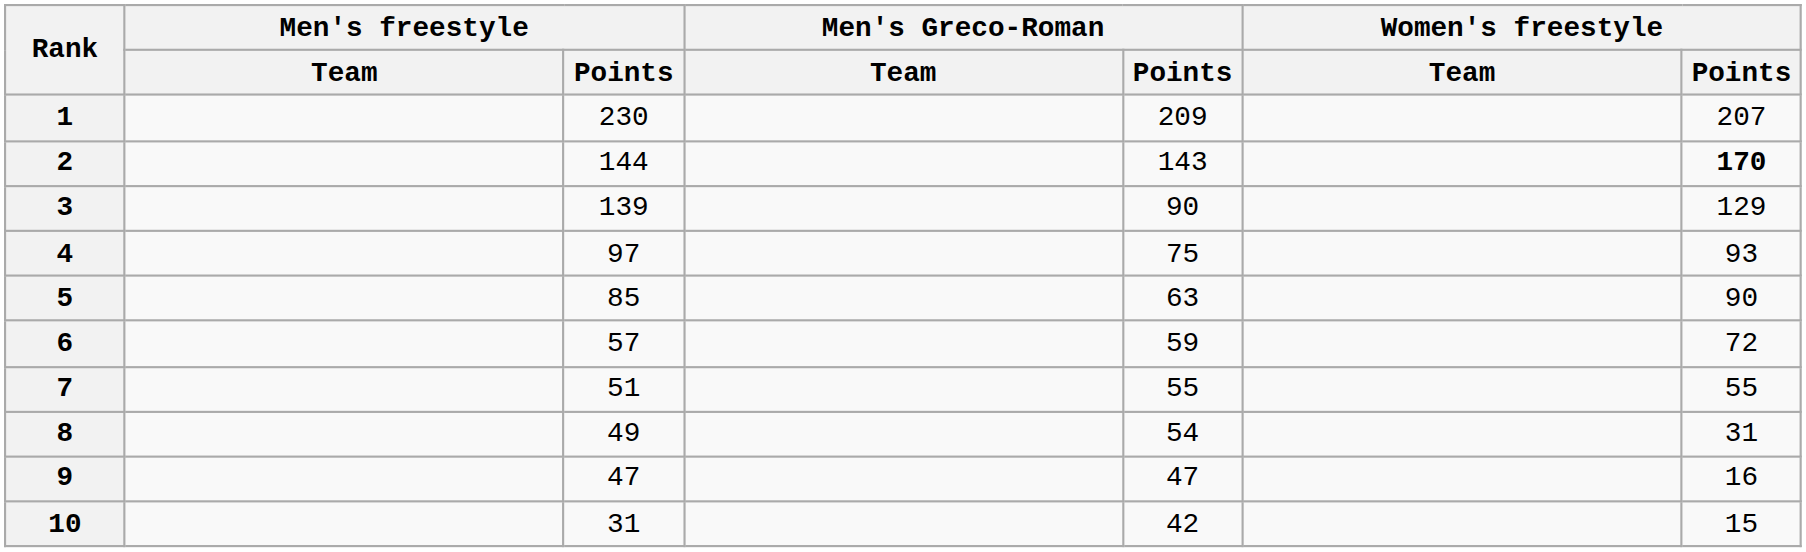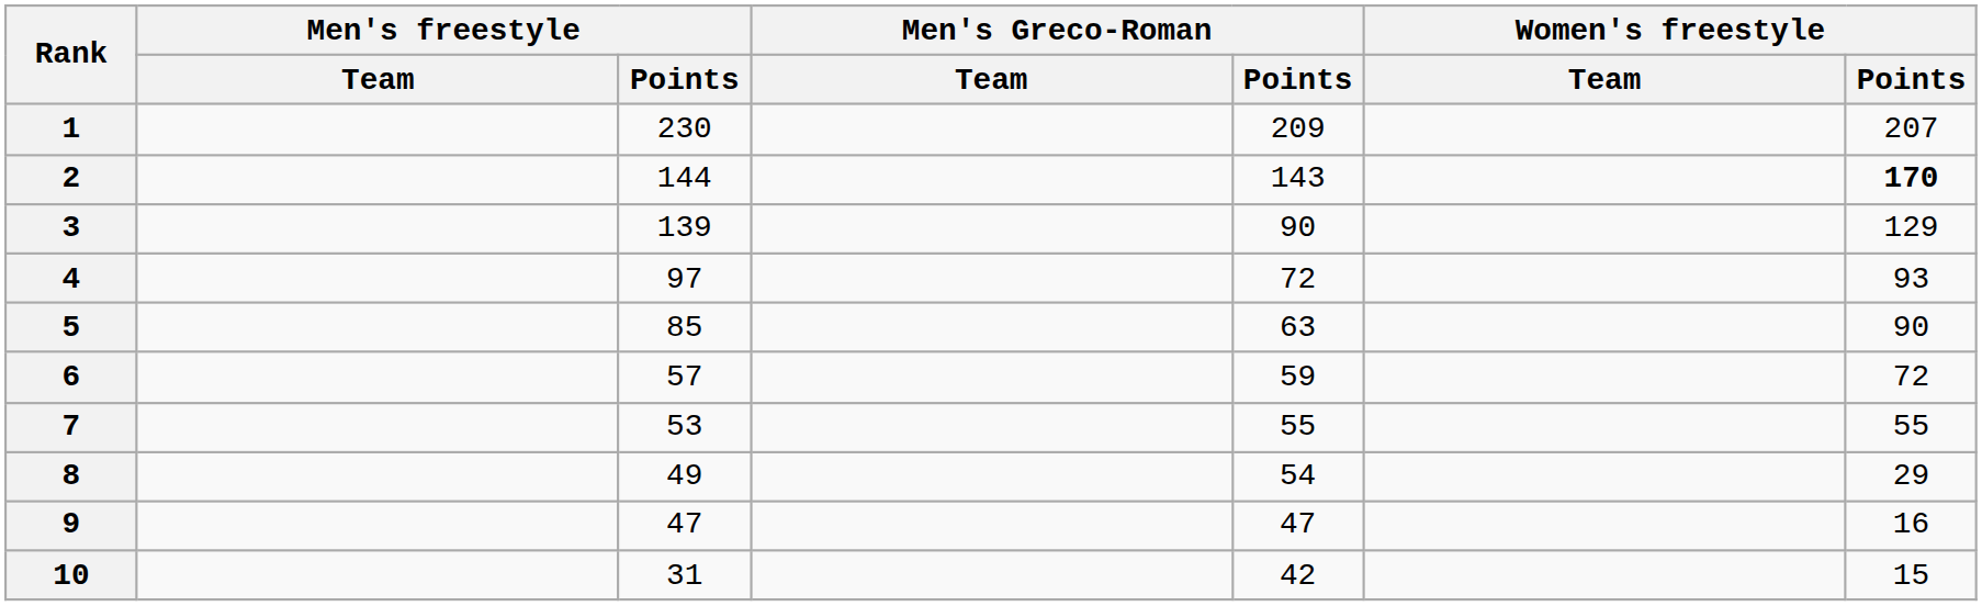 <table class="wikitable" style="text-align:center;">
 <tr>
 <th width=50 rowspan="2">Rank</th>
 <th colspan="2">Men's freestyle</th>
 <th colspan="2">Men's Greco-Roman</th>
 <th colspan="2">Women's freestyle</th>
 </tr>
 <tr>
 <th width=200>Team</th>
 <th width=50>Points</th>
 <th width=200>Team</th>
 <th width=50>Points</th>
 <th width=200>Team</th>
 <th width=50>Points</th>
 </tr>
 <tr>
 <th>1</th>
 <td align=left></td>
 <td>230</td>
 <td align=left></td>
 <td>209</td>
 <td align=left></td>
 <td>207</td>
 </tr>
 <tr>
 <th>2</th>
 <td align=left></td>
 <td>144</td>
 <td align=left></td>
 <td>143</td>
 <td align=left></td>
 <td><strong>170</strong></td>
 </tr>
 <tr>
 <th>3</th>
 <td align=left></td>
 <td>139</td>
 <td align=left></td>
 <td>90</td>
 <td align=left></td>
 <td>129</td>
 </tr>
 <tr>
 <th>4</th>
 <td align=left></td>
 <td>97</td>
 <td align=left></td>
-<td>75</td>
+<td>72</td>
 <td align=left></td>
 <td>93</td>
 </tr>
 <tr>
 <th>5</th>
 <td align=left></td>
 <td>85</td>
 <td align=left></td>
 <td>63</td>
 <td align=left></td>
 <td>90</td>
 </tr>
 <tr>
 <th>6</th>
 <td align=left></td>
 <td>57</td>
 <td align=left></td>
 <td>59</td>
 <td align=left></td>
 <td>72</td>
 </tr>
 <tr>
 <th>7</th>
 <td align=left></td>
-<td>51</td>
+<td>53</td>
 <td align=left></td>
 <td>55</td>
 <td align=left></td>
 <td>55</td>
 </tr>
 <tr>
 <th>8</th>
 <td align=left></td>
 <td>49</td>
 <td align=left></td>
 <td>54</td>
 <td align=left></td>
-<td>31</td>
+<td>29</td>
 </tr>
 <tr>
 <th>9</th>
 <td align=left></td>
 <td>47</td>
 <td align=left></td>
 <td>47</td>
 <td align=left></td>
 <td>16</td>
 </tr>
 <tr>
 <th>10</th>
 <td align=left></td>
 <td>31</td>
 <td align=left></td>
 <td>42</td>
 <td align=left></td>
 <td>15</td>
 </tr>
 </table>
